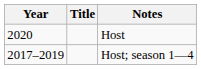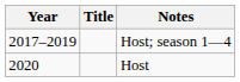 <table class="wikitable">
 <tr>
 <th>Year</th>
 <th>Title</th>
 <th>Notes</th>
 </tr>
 <tr>
+<td>2017–2019</td>
+<td><em></em></td>
+<td>Host; season 1—4</td>
+</tr>
+<tr>
 <td>2020</td>
 <td><em></em></td>
 <td>Host</td>
 </tr>
-<tr>
-<td>2017–2019</td>
-<td><em></em></td>
-<td>Host; season 1—4</td>
-</tr>
 </table>
